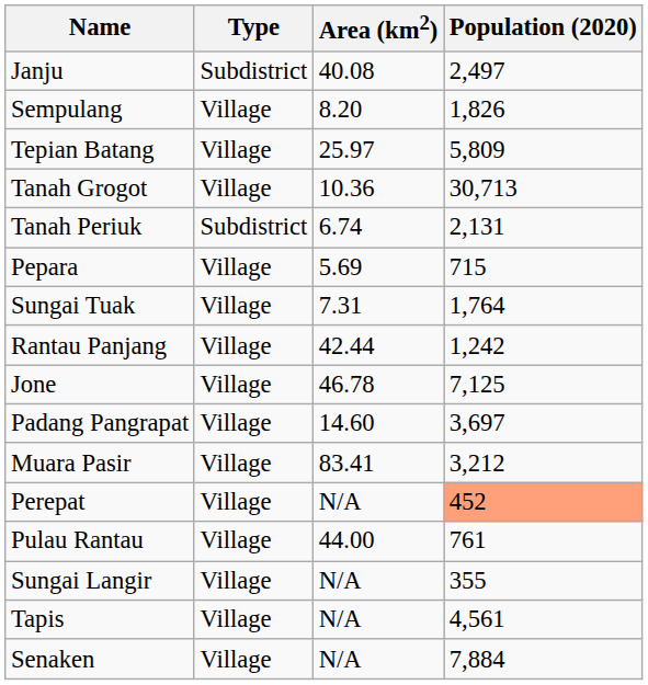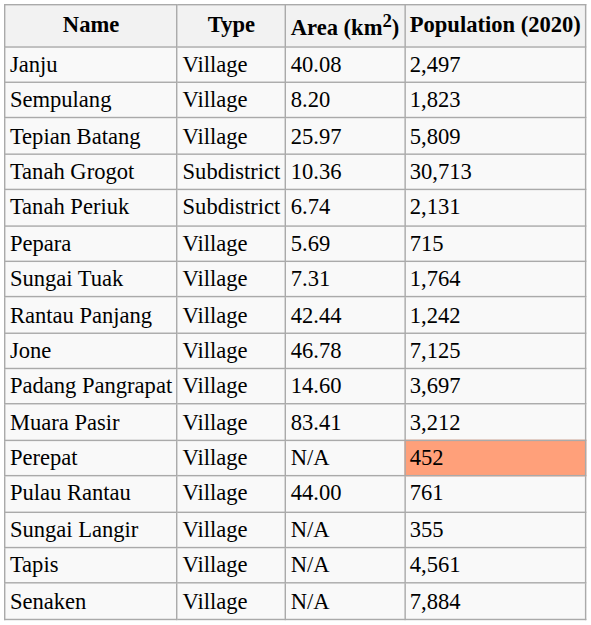 <table class="wikitable sortable">
 <tr>
 <th>Name</th>
 <th>Type</th>
 <th>Area (km<sup>2</sup>)</th>
 <th>Population (2020)</th>
 </tr>
 <tr>
 <td>Janju</td>
-<td>Subdistrict</td>
+<td>Village</td>
 <td>40.08</td>
 <td>2,497</td>
 </tr>
 <tr>
 <td>Sempulang</td>
 <td>Village</td>
 <td>8.20</td>
-<td>1,826</td>
+<td>1,823</td>
 </tr>
 <tr>
 <td>Tepian Batang</td>
 <td>Village</td>
 <td>25.97</td>
 <td>5,809</td>
 </tr>
 <tr>
 <td>Tanah Grogot</td>
-<td>Village</td>
+<td>Subdistrict</td>
 <td>10.36</td>
 <td>30,713</td>
 </tr>
 <tr>
 <td>Tanah Periuk</td>
 <td>Subdistrict</td>
 <td>6.74</td>
 <td>2,131</td>
 </tr>
 <tr>
 <td>Pepara</td>
 <td>Village</td>
 <td>5.69</td>
 <td>715</td>
 </tr>
 <tr>
 <td>Sungai Tuak</td>
 <td>Village</td>
 <td>7.31</td>
 <td>1,764</td>
 </tr>
 <tr>
 <td>Rantau Panjang</td>
 <td>Village</td>
 <td>42.44</td>
 <td>1,242</td>
 </tr>
 <tr>
 <td>Jone</td>
 <td>Village</td>
 <td>46.78</td>
 <td>7,125</td>
 </tr>
 <tr>
 <td>Padang Pangrapat</td>
 <td>Village</td>
 <td>14.60</td>
 <td>3,697</td>
 </tr>
 <tr>
 <td>Muara Pasir</td>
 <td>Village</td>
 <td>83.41</td>
 <td>3,212</td>
 </tr>
 <tr>
 <td>Perepat</td>
 <td>Village</td>
 <td>N/A</td>
 <td style="background: lightsalmon;">452</td>
 </tr>
 <tr>
 <td>Pulau Rantau</td>
 <td>Village</td>
 <td>44.00</td>
 <td>761</td>
 </tr>
 <tr>
 <td>Sungai Langir</td>
 <td>Village</td>
 <td>N/A</td>
 <td>355</td>
 </tr>
 <tr>
 <td>Tapis</td>
 <td>Village</td>
 <td>N/A</td>
 <td>4,561</td>
 </tr>
 <tr>
 <td>Senaken</td>
 <td>Village</td>
 <td>N/A</td>
 <td>7,884</td>
 </tr>
 </table>
